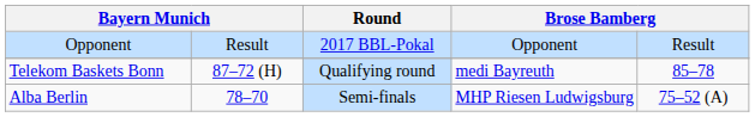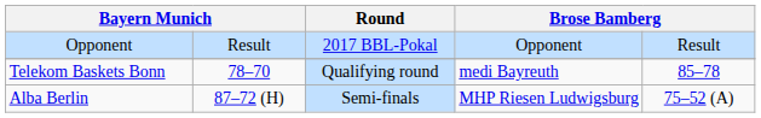 <table class="wikitable" style="text-align:center; white-space:nowrap;">
 <tr>
 <th colspan="2"><a href='#'>Bayern Munich</a></th>
 <th>Round</th>
 <th colspan="2"><a href='#'>Brose Bamberg</a></th>
 </tr>
 <tr style="background:#C1E0FF;">
 <td style="width:25%;">Opponent</td>
 <td style="width:15%;">Result</td>
 <td><a href='#'>2017 BBL-Pokal</a></td>
 <td style="width:25%;">Opponent</td>
 <td style="width:15%;">Result</td>
 </tr>
 <tr>
 </tr>
 <tr>
 <td style="text-align:left;"><a href='#'>Telekom Baskets Bonn</a></td>
-<td><a href='#'>87–72</a> (H)</td>
+<td><a href='#'>78–70</a></td>
 <td style="background:#C1E0FF;">Qualifying round</td>
 <td style="text-align:left;"><a href='#'>medi Bayreuth</a></td>
 <td><a href='#'>85–78</a></td>
 </tr>
 <tr>
 <td style="text-align:left;"><a href='#'>Alba Berlin</a></td>
-<td><a href='#'>78–70</a></td>
+<td><a href='#'>87–72</a> (H)</td>
 <td style="background:#C1E0FF;">Semi-finals</td>
 <td style="text-align:left;"><a href='#'>MHP Riesen Ludwigsburg</a></td>
 <td><a href='#'>75–52</a> (A)</td>
 </tr>
 </table>
